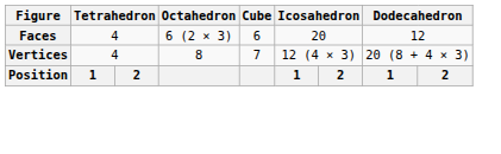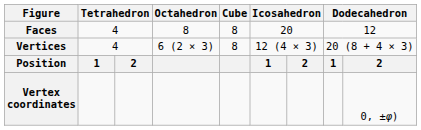 <table class=wikitable style="text-align:center;">
 <tr>
 <th scope="row">Figure</th>
 <th colspan=2>Tetrahedron</th>
 <th>Octahedron</th>
 <th>Cube</th>
 <th colspan=2>Icosahedron</th>
 <th colspan=2>Dodecahedron</th>
 </tr>
 <tr>
 <th scope="row">Faces</th>
 <td colspan=2>4</td>
-<td>6 (2 × 3)</td>
-<td>6</td>
+<td>8</td>
+<td>8</td>
 <td colspan=2>20</td>
 <td colspan=2>12</td>
 </tr>
 <tr>
 <th scope="row">Vertices</th>
 <td colspan=2>4</td>
+<td>6 (2 × 3)</td>
 <td>8</td>
-<td>7</td>
 <td colspan=2>12 (4 × 3)</td>
 <td colspan=2>20 (8 + 4 × 3)</td>
 </tr>
 <tr>
 <th>Position</th>
 <th>1</th>
 <th>2</th>
 <th></th>
 <th></th>
 <th>1</th>
 <th>2</th>
 <th>1</th>
 <th>2</th>
 </tr>
+<tr style="vertical-align:top;">
+<th scope="row" style="vertical-align:middle;">Vertex <br>coordinates</th>
+<td><br><br><br></td>
+<td><br><br><br></td>
+<td><br><br></td>
+<td></td>
+<td><br><br></td>
+<td><br><br></td>
+<td><br><br><br></td>
+<td><br><br><br> 0, ±<em>φ</em>)</td>
+</tr>
 </table>
